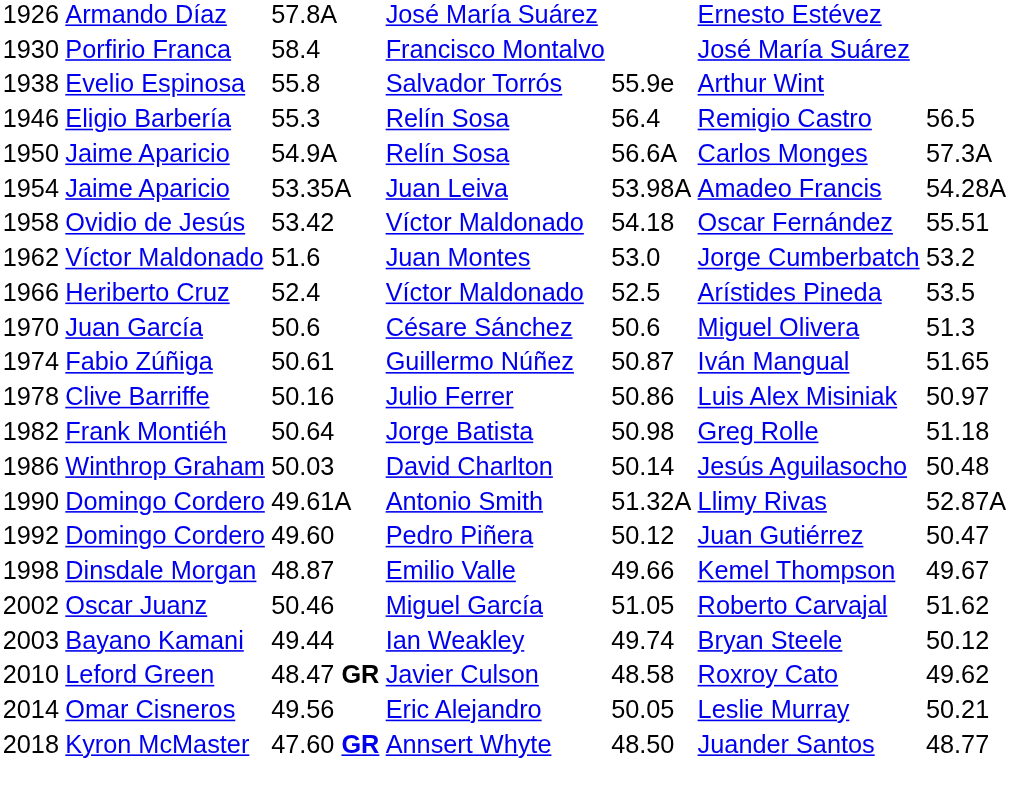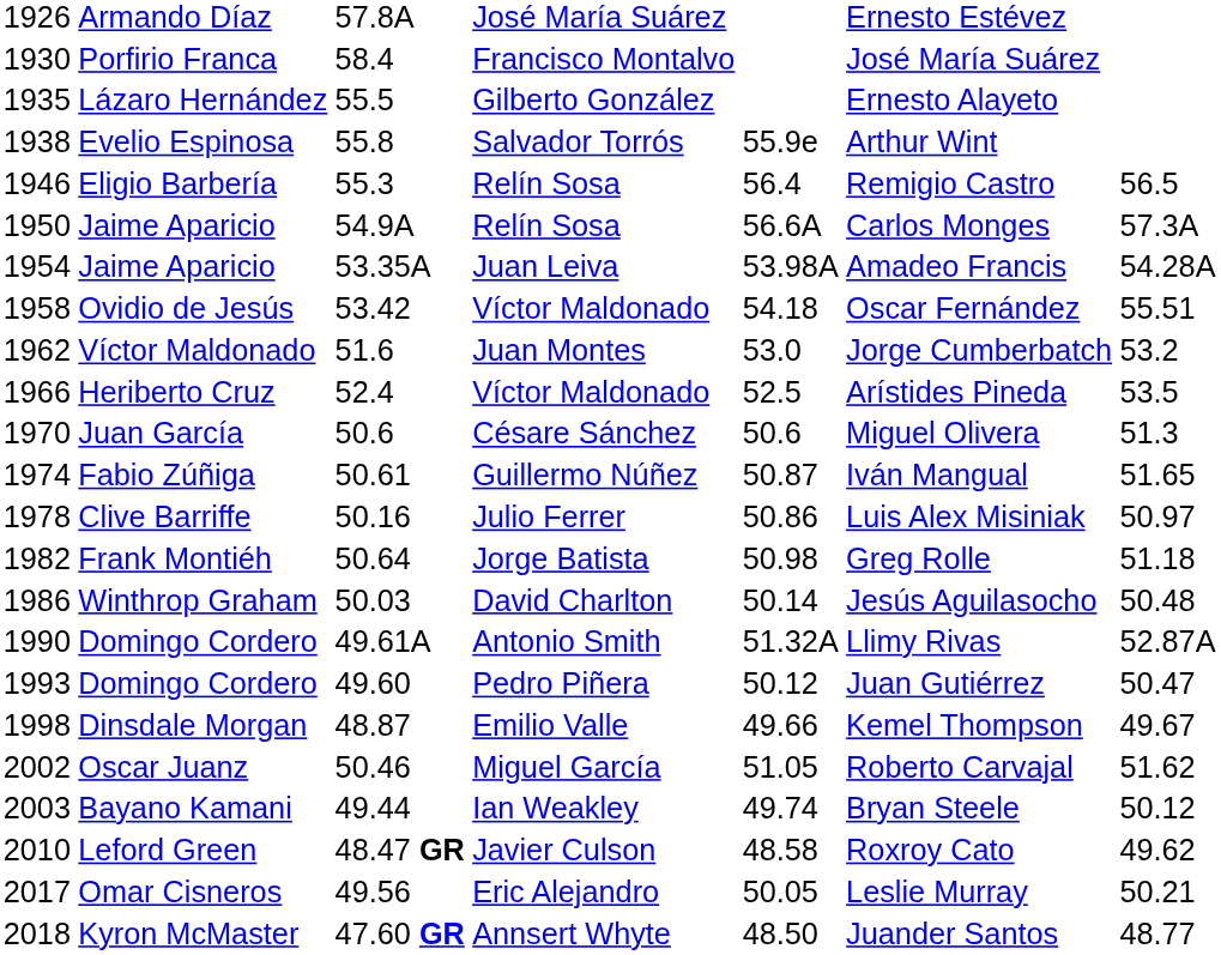 <table>
 <tr>
 <td>1926</td>
 <td><a href='#'>Armando Díaz</a><br> </td>
 <td>57.8A</td>
 <td><a href='#'>José María Suárez</a><br> </td>
 <td></td>
 <td><a href='#'>Ernesto Estévez</a><br> </td>
 <td></td>
 </tr>
 <tr>
 <td>1930</td>
 <td><a href='#'>Porfirio Franca</a><br> </td>
 <td>58.4</td>
 <td><a href='#'>Francisco Montalvo</a><br> </td>
 <td></td>
 <td><a href='#'>José María Suárez</a><br> </td>
+<td></td>
+</tr>
+<tr>
+<td>1935</td>
+<td><a href='#'>Lázaro Hernández</a><br> </td>
+<td>55.5</td>
+<td><a href='#'>Gilberto González</a><br> </td>
+<td></td>
+<td><a href='#'>Ernesto Alayeto</a><br> </td>
 <td></td>
 </tr>
 <tr>
 <td>1938</td>
 <td><a href='#'>Evelio Espinosa</a><br> </td>
 <td>55.8</td>
 <td><a href='#'>Salvador Torrós</a><br> </td>
 <td>55.9e</td>
 <td><a href='#'>Arthur Wint</a><br> </td>
 <td></td>
 </tr>
 <tr>
 <td>1946</td>
 <td><a href='#'>Eligio Barbería</a><br> </td>
 <td>55.3</td>
 <td><a href='#'>Relín Sosa</a><br> </td>
 <td>56.4</td>
 <td><a href='#'>Remigio Castro</a><br> </td>
 <td>56.5</td>
 </tr>
 <tr>
 <td>1950</td>
 <td><a href='#'>Jaime Aparicio</a><br> </td>
 <td>54.9A</td>
 <td><a href='#'>Relín Sosa</a><br> </td>
 <td>56.6A</td>
 <td><a href='#'>Carlos Monges</a><br> </td>
 <td>57.3A</td>
 </tr>
 <tr>
 <td>1954</td>
 <td><a href='#'>Jaime Aparicio</a><br> </td>
 <td>53.35A</td>
 <td><a href='#'>Juan Leiva</a><br> </td>
 <td>53.98A</td>
 <td><a href='#'>Amadeo Francis</a><br> </td>
 <td>54.28A</td>
 </tr>
 <tr>
 <td>1958</td>
 <td><a href='#'>Ovidio de Jesús</a><br> </td>
 <td>53.42</td>
 <td><a href='#'>Víctor Maldonado</a><br> </td>
 <td>54.18</td>
 <td><a href='#'>Oscar Fernández</a><br> </td>
 <td>55.51</td>
 </tr>
 <tr>
 <td>1962</td>
 <td><a href='#'>Víctor Maldonado</a><br> </td>
 <td>51.6</td>
 <td><a href='#'>Juan Montes</a><br> </td>
 <td>53.0</td>
 <td><a href='#'>Jorge Cumberbatch</a><br> </td>
 <td>53.2</td>
 </tr>
 <tr>
 <td>1966</td>
 <td><a href='#'>Heriberto Cruz</a><br> </td>
 <td>52.4</td>
 <td><a href='#'>Víctor Maldonado</a><br> </td>
 <td>52.5</td>
 <td><a href='#'>Arístides Pineda</a><br> </td>
 <td>53.5</td>
 </tr>
 <tr>
 <td>1970</td>
 <td><a href='#'>Juan García</a><br> </td>
 <td>50.6</td>
 <td><a href='#'>Césare Sánchez</a><br> </td>
 <td>50.6</td>
 <td><a href='#'>Miguel Olivera</a><br> </td>
 <td>51.3</td>
 </tr>
 <tr>
 <td>1974</td>
 <td><a href='#'>Fabio Zúñiga</a><br> </td>
 <td>50.61</td>
 <td><a href='#'>Guillermo Núñez</a><br> </td>
 <td>50.87</td>
 <td><a href='#'>Iván Mangual</a><br> </td>
 <td>51.65</td>
 </tr>
 <tr>
 <td>1978</td>
 <td><a href='#'>Clive Barriffe</a><br> </td>
 <td>50.16</td>
 <td><a href='#'>Julio Ferrer</a><br> </td>
 <td>50.86</td>
 <td><a href='#'>Luis Alex Misiniak</a><br> </td>
 <td>50.97</td>
 </tr>
 <tr>
 <td>1982</td>
 <td><a href='#'>Frank Montiéh</a><br> </td>
 <td>50.64</td>
 <td><a href='#'>Jorge Batista</a><br> </td>
 <td>50.98</td>
 <td><a href='#'>Greg Rolle</a><br> </td>
 <td>51.18</td>
 </tr>
 <tr>
 <td>1986</td>
 <td><a href='#'>Winthrop Graham</a><br> </td>
 <td>50.03</td>
 <td><a href='#'>David Charlton</a><br> </td>
 <td>50.14</td>
 <td><a href='#'>Jesús Aguilasocho</a><br> </td>
 <td>50.48</td>
 </tr>
 <tr>
 <td>1990</td>
 <td><a href='#'>Domingo Cordero</a><br> </td>
 <td>49.61A</td>
 <td><a href='#'>Antonio Smith</a><br> </td>
 <td>51.32A</td>
 <td><a href='#'>Llimy Rivas</a><br> </td>
 <td>52.87A</td>
 </tr>
 <tr>
-<td>1992</td>
+<td>1993</td>
 <td><a href='#'>Domingo Cordero</a><br> </td>
 <td>49.60</td>
 <td><a href='#'>Pedro Piñera</a><br> </td>
 <td>50.12</td>
 <td><a href='#'>Juan Gutiérrez</a><br> </td>
 <td>50.47</td>
 </tr>
 <tr>
 <td>1998</td>
 <td><a href='#'>Dinsdale Morgan</a><br> </td>
 <td>48.87</td>
 <td><a href='#'>Emilio Valle</a><br> </td>
 <td>49.66</td>
 <td><a href='#'>Kemel Thompson</a><br> </td>
 <td>49.67</td>
 </tr>
 <tr>
 <td>2002</td>
 <td><a href='#'>Oscar Juanz</a><br> </td>
 <td>50.46</td>
 <td><a href='#'>Miguel García</a><br> </td>
 <td>51.05</td>
 <td><a href='#'>Roberto Carvajal</a><br> </td>
 <td>51.62</td>
 </tr>
 <tr>
 <td>2003</td>
 <td><a href='#'>Bayano Kamani</a><br></td>
 <td>49.44</td>
 <td><a href='#'>Ian Weakley</a><br></td>
 <td>49.74</td>
 <td><a href='#'>Bryan Steele</a><br></td>
 <td>50.12</td>
 </tr>
 <tr>
 <td>2010</td>
 <td><a href='#'>Leford Green</a><br></td>
 <td>48.47 <strong>GR</strong></td>
 <td><a href='#'>Javier Culson</a><br></td>
 <td>48.58</td>
 <td><a href='#'>Roxroy Cato</a><br></td>
 <td>49.62</td>
 </tr>
 <tr>
-<td>2014</td>
+<td>2017</td>
 <td><a href='#'>Omar Cisneros</a><br></td>
 <td>49.56</td>
 <td><a href='#'>Eric Alejandro</a><br></td>
 <td>50.05</td>
 <td><a href='#'>Leslie Murray</a><br></td>
 <td>50.21</td>
 </tr>
 <tr>
 <td>2018</td>
 <td><a href='#'>Kyron McMaster</a><br></td>
 <td>47.60 <strong><a href='#'>GR</a></strong></td>
 <td><a href='#'>Annsert Whyte</a><br></td>
 <td>48.50 </td>
 <td><a href='#'>Juander Santos</a><br></td>
 <td>48.77 </td>
 </tr>
 </table>
